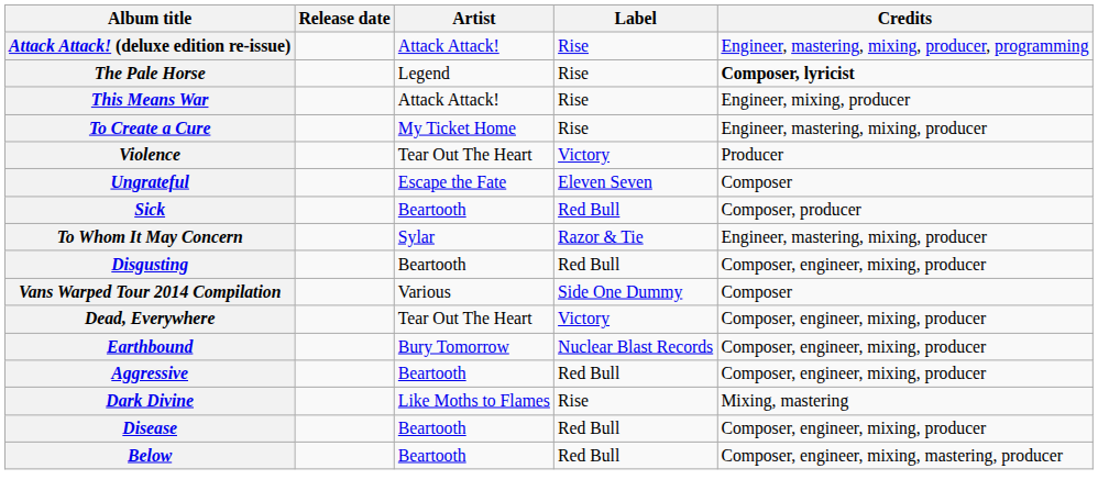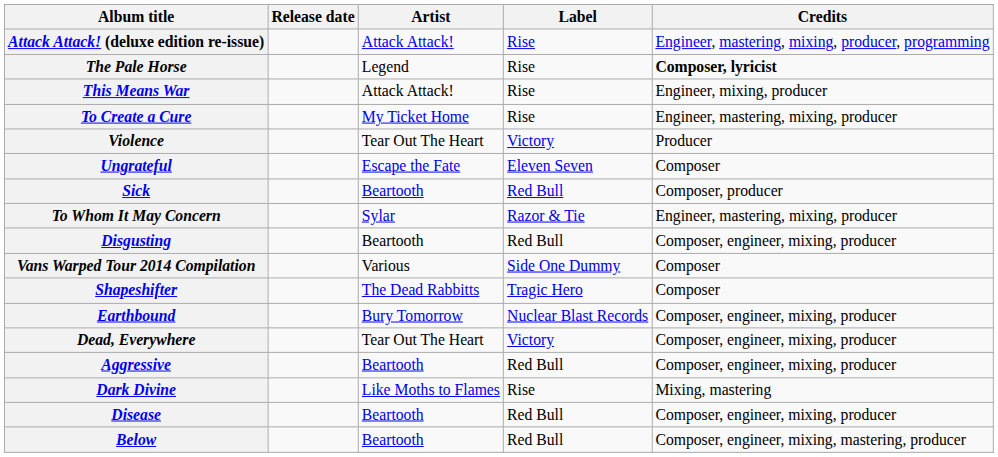 <table class="wikitable plainrowheaders sortable">
 <tr>
 <th>Album title</th>
 <th>Release date</th>
 <th>Artist</th>
 <th>Label</th>
 <th>Credits</th>
 </tr>
 <tr>
 <th scope="row"><em><a href='#'>Attack Attack!</a></em> (deluxe edition re-issue)</th>
 <td></td>
 <td><a href='#'>Attack Attack!</a></td>
 <td><a href='#'>Rise</a></td>
 <td><a href='#'>Engineer</a>, <a href='#'>mastering</a>, <a href='#'>mixing</a>, <a href='#'>producer</a>, <a href='#'>programming</a></td>
 </tr>
 <tr>
 <th scope="row"><em>The Pale Horse</em></th>
 <td></td>
 <td>Legend</td>
 <td>Rise</td>
 <td><strong>Composer, lyricist</strong></td>
 </tr>
 <tr>
 <th scope="row"><em><a href='#'>This Means War</a></em></th>
 <td></td>
 <td>Attack Attack!</td>
 <td>Rise</td>
 <td>Engineer, mixing, producer</td>
 </tr>
 <tr>
 <th scope="row"><em><a href='#'>To Create a Cure</a></em></th>
 <td></td>
 <td><a href='#'>My Ticket Home</a></td>
 <td>Rise</td>
 <td>Engineer, mastering, mixing, producer</td>
 </tr>
 <tr>
 <th scope="row"><em>Violence</em></th>
 <td></td>
 <td>Tear Out The Heart</td>
 <td><a href='#'>Victory</a></td>
 <td>Producer</td>
 </tr>
 <tr>
 <th scope="row"><em><a href='#'>Ungrateful</a></em></th>
 <td></td>
 <td><a href='#'>Escape the Fate</a></td>
 <td><a href='#'>Eleven Seven</a></td>
 <td>Composer</td>
 </tr>
 <tr>
 <th scope="row"><em><a href='#'>Sick</a></em></th>
 <td></td>
 <td><a href='#'>Beartooth</a></td>
 <td><a href='#'>Red Bull</a></td>
 <td>Composer, producer</td>
 </tr>
 <tr>
 <th scope="row"><em>To Whom It May Concern</em></th>
 <td></td>
 <td><a href='#'>Sylar</a></td>
 <td><a href='#'>Razor & Tie</a></td>
 <td>Engineer, mastering, mixing, producer</td>
 </tr>
 <tr>
 <th scope="row"><em><a href='#'>Disgusting</a></em></th>
 <td></td>
 <td>Beartooth</td>
 <td>Red Bull</td>
 <td>Composer, engineer, mixing, producer</td>
 </tr>
 <tr>
 <th scope="row"><em>Vans Warped Tour 2014 Compilation</em></th>
 <td></td>
 <td>Various</td>
 <td><a href='#'>Side One Dummy</a></td>
 <td>Composer</td>
 </tr>
 <tr>
-<th scope="row"><em>Dead, Everywhere</em></th>
+<th scope="row"><em><a href='#'>Shapeshifter</a></em></th>
 <td></td>
-<td>Tear Out The Heart</td>
-<td><a href='#'>Victory</a></td>
-<td>Composer, engineer, mixing, producer</td>
+<td><a href='#'>The Dead Rabbitts</a></td>
+<td><a href='#'>Tragic Hero</a></td>
+<td>Composer</td>
 </tr>
 <tr>
 <th scope="row"><em><a href='#'>Earthbound</a></em></th>
 <td></td>
 <td><a href='#'>Bury Tomorrow</a></td>
 <td><a href='#'>Nuclear Blast Records</a></td>
+<td>Composer, engineer, mixing, producer</td>
+</tr>
+<tr>
+<th scope="row"><em>Dead, Everywhere</em></th>
+<td></td>
+<td>Tear Out The Heart</td>
+<td><a href='#'>Victory</a></td>
 <td>Composer, engineer, mixing, producer</td>
 </tr>
 <tr>
 <th scope="row"><em><a href='#'>Aggressive</a></em></th>
 <td></td>
 <td><a href='#'>Beartooth</a></td>
 <td>Red Bull</td>
 <td>Composer, engineer, mixing, producer</td>
 </tr>
 <tr>
 <th scope="row"><em><a href='#'>Dark Divine</a></em></th>
 <td></td>
 <td><a href='#'>Like Moths to Flames</a></td>
 <td>Rise</td>
 <td>Mixing, mastering</td>
 </tr>
 <tr>
 <th scope="row"><em><a href='#'>Disease</a></em></th>
 <td></td>
 <td><a href='#'>Beartooth</a></td>
 <td>Red Bull</td>
 <td>Composer, engineer, mixing, producer</td>
 </tr>
 <tr>
 <th scope="row"><em><a href='#'>Below</a></em></th>
 <td></td>
 <td><a href='#'>Beartooth</a></td>
 <td>Red Bull</td>
 <td>Composer, engineer, mixing, mastering, producer</td>
 </tr>
 </table>
